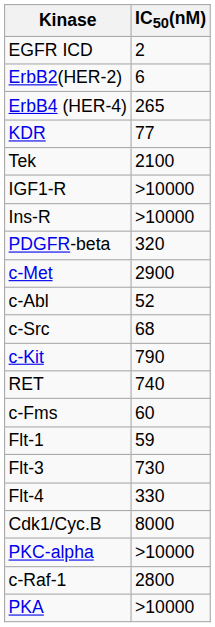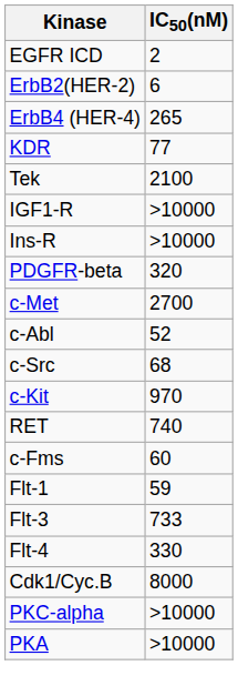 <table class="wikitable">
 <tr>
 <th>Kinase</th>
 <th>IC<sub>50</sub>(nM)</th>
 </tr>
 <tr>
 <td>EGFR ICD</td>
 <td>2</td>
 </tr>
 <tr>
 <td><a href='#'>ErbB2</a>(HER-2)</td>
 <td>6</td>
 </tr>
 <tr>
 <td><a href='#'>ErbB4</a> (HER-4)</td>
 <td>265</td>
 </tr>
 <tr>
 <td><a href='#'>KDR</a></td>
 <td>77</td>
 </tr>
 <tr>
 <td>Tek</td>
 <td>2100</td>
 </tr>
 <tr>
 <td>IGF1-R</td>
 <td>>10000</td>
 </tr>
 <tr>
 <td>Ins-R</td>
 <td>>10000</td>
 </tr>
 <tr>
 <td><a href='#'>PDGFR</a>-beta</td>
 <td>320</td>
 </tr>
 <tr>
 <td><a href='#'>c-Met</a></td>
-<td>2900</td>
+<td>2700</td>
 </tr>
 <tr>
 <td>c-Abl</td>
 <td>52</td>
 </tr>
 <tr>
 <td>c-Src</td>
 <td>68</td>
 </tr>
 <tr>
 <td><a href='#'>c-Kit</a></td>
-<td>790</td>
+<td>970</td>
 </tr>
 <tr>
 <td>RET</td>
 <td>740</td>
 </tr>
 <tr>
 <td>c-Fms</td>
 <td>60</td>
 </tr>
 <tr>
 <td>Flt-1</td>
 <td>59</td>
 </tr>
 <tr>
 <td>Flt-3</td>
-<td>730</td>
+<td>733</td>
 </tr>
 <tr>
 <td>Flt-4</td>
 <td>330</td>
 </tr>
 <tr>
 <td>Cdk1/Cyc.B</td>
 <td>8000</td>
 </tr>
 <tr>
 <td><a href='#'>PKC-alpha</a></td>
 <td>>10000</td>
 </tr>
 <tr>
-<td>c-Raf-1</td>
-<td>2800</td>
-</tr>
-<tr>
 <td><a href='#'>PKA</a></td>
 <td>>10000</td>
 </tr>
 </table>
